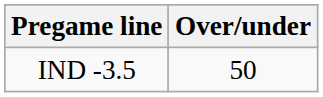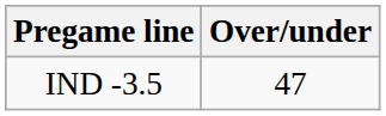 <table class="wikitable">
 <tr align="center">
 <th style=>Pregame line</th>
 <th style=>Over/under</th>
 </tr>
 <tr align="center">
 <td>IND -3.5</td>
-<td>50</td>
+<td>47</td>
 </tr>
 </table>
